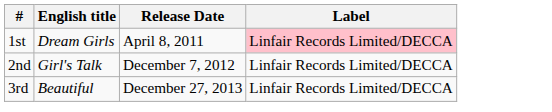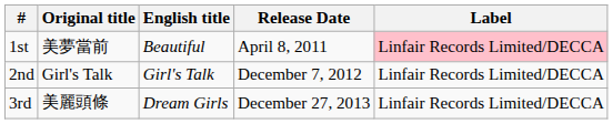 <table class="wikitable">
 <tr>
 <th>#</th>
+<th>Original title</th>
 <th>English title</th>
 <th>Release Date</th>
 <th>Label</th>
 </tr>
 <tr>
 <td>1st</td>
-<td><em>Dream Girls</em></td>
+<td>美夢當前</td>
+<td><em>Beautiful</em></td>
 <td>April 8, 2011</td>
 <td style="background: pink;">Linfair Records Limited/DECCA</td>
 </tr>
 <tr>
 <td>2nd</td>
+<td>Girl's Talk</td>
 <td><em>Girl's Talk</em></td>
 <td>December 7, 2012</td>
 <td>Linfair Records Limited/DECCA</td>
 </tr>
 <tr>
 <td>3rd</td>
-<td><em>Beautiful</em></td>
+<td>美麗頭條</td>
+<td><em>Dream Girls</em></td>
 <td>December 27, 2013</td>
 <td>Linfair Records Limited/DECCA</td>
 </tr>
 </table>
